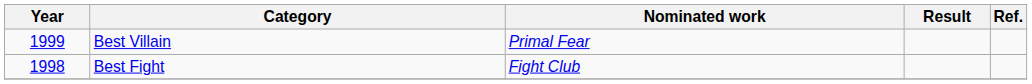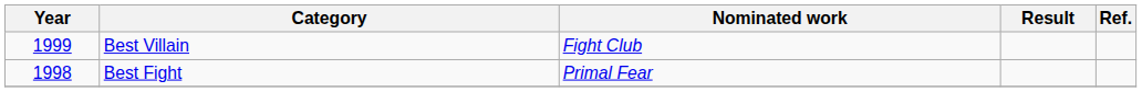 <table class=wikitable>
 <tr>
 <th scope="col" style="width:5em;">Year</th>
 <th scope="col" style="width:26em;">Category</th>
 <th scope="col" style="width:25em;">Nominated work</th>
 <th scope="col" style="width:5em;">Result</th>
 <th>Ref.</th>
 </tr>
 <tr>
 <td style="text-align:center;"><a href='#'>1999</a></td>
 <td><a href='#'>Best Villain</a></td>
-<td><em><a href='#'>Primal Fear</a></em></td>
+<td><em><a href='#'>Fight Club</a></em></td>
 <td></td>
 <td></td>
 </tr>
 <tr>
 <td style="text-align:center;"><a href='#'>1998</a></td>
 <td><a href='#'>Best Fight</a></td>
-<td><em><a href='#'>Fight Club</a></em></td>
+<td><em><a href='#'>Primal Fear</a></em></td>
 <td></td>
 <td></td>
 </tr>
 <tr>
 </tr>
 </table>
